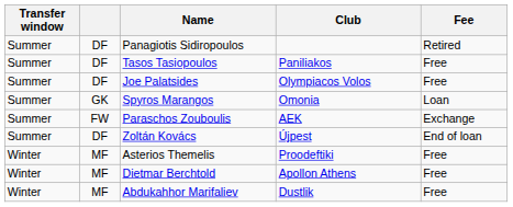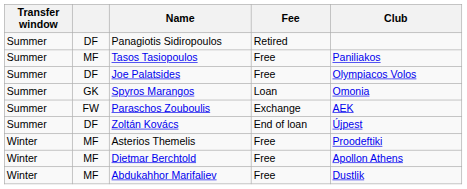 <table class="wikitable plainrowheaders">
 <tr>
 <th scope="col" style="width:6em;">Transfer window</th>
 <th scope="col" style="width:3em;"></th>
 <th scope="col" style="width:13em;">Name</th>
+<th scope="col" style="width:7em;">Fee</th>
 <th scope="col" style="width:12em;">Club</th>
-<th scope="col" style="width:7em;">Fee</th>
 </tr>
 <tr>
 <td>Summer</td>
 <td align="center">DF</td>
 <td> Panagiotis Sidiropoulos</td>
+<td>Retired</td>
 <td></td>
-<td>Retired</td>
 </tr>
 <tr>
 <td>Summer</td>
-<td align="center">DF</td>
+<td align="center">MF</td>
 <td> <a href='#'>Tasos Tasiopoulos</a></td>
+<td>Free</td>
 <td> <a href='#'>Paniliakos</a></td>
-<td>Free</td>
 </tr>
 <tr>
 <td>Summer</td>
 <td align="center">DF</td>
 <td> <a href='#'>Joe Palatsides</a></td>
+<td>Free</td>
 <td> <a href='#'>Olympiacos Volos</a></td>
-<td>Free</td>
 </tr>
 <tr>
 <td>Summer</td>
 <td align="center">GK</td>
 <td> <a href='#'>Spyros Marangos</a></td>
+<td>Loan</td>
 <td> <a href='#'>Omonia</a></td>
-<td>Loan</td>
 </tr>
 <tr>
 <td>Summer</td>
 <td align="center">FW</td>
 <td> <a href='#'>Paraschos Zouboulis</a></td>
+<td>Exchange</td>
 <td> <a href='#'>AEK</a></td>
-<td>Exchange</td>
 </tr>
 <tr>
 <td>Summer</td>
 <td align="center">DF</td>
 <td> <a href='#'>Zoltán Kovács</a></td>
+<td>End of loan</td>
 <td> <a href='#'>Újpest</a></td>
-<td>End of loan</td>
 </tr>
 <tr>
 <td>Winter</td>
 <td align="center">MF</td>
 <td> Asterios Themelis</td>
+<td>Free</td>
 <td> <a href='#'>Proodeftiki</a></td>
-<td>Free</td>
 </tr>
 <tr>
 <td>Winter</td>
 <td align="center">MF</td>
 <td> <a href='#'>Dietmar Berchtold</a></td>
+<td>Free</td>
 <td> <a href='#'>Apollon Athens</a></td>
-<td>Free</td>
 </tr>
 <tr>
 <td>Winter</td>
 <td align="center">MF</td>
 <td> <a href='#'>Abdukahhor Marifaliev</a></td>
+<td>Free</td>
 <td> <a href='#'>Dustlik</a></td>
-<td>Free</td>
 </tr>
 </table>
